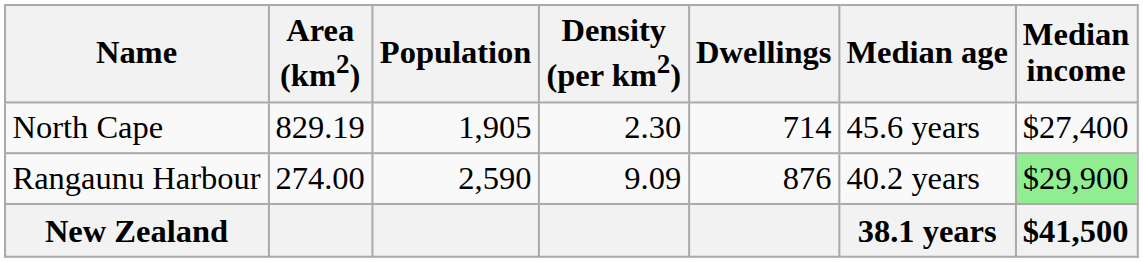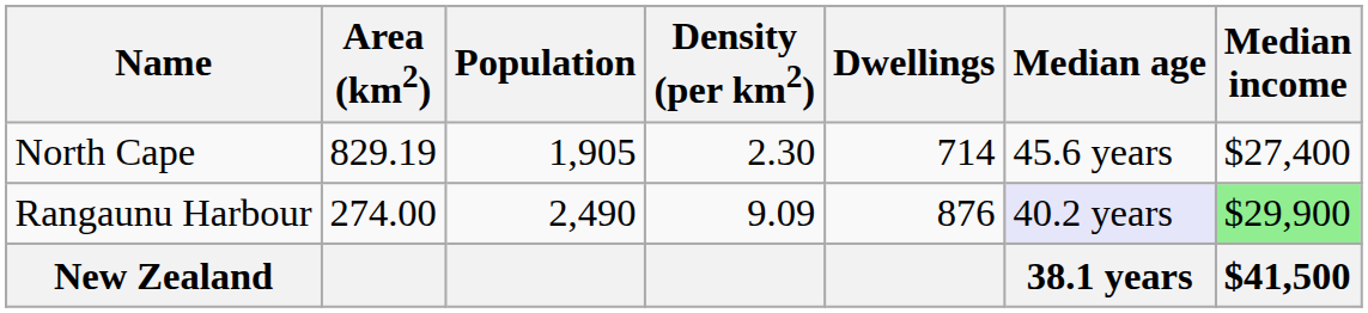 <table class="wikitable">
 <tr>
 <th>Name</th>
 <th>Area<br>(km<sup>2</sup>)</th>
 <th>Population</th>
 <th>Density<br>(per km<sup>2</sup>)</th>
 <th>Dwellings</th>
 <th>Median age</th>
 <th>Median<br>income</th>
 </tr>
 <tr>
 <td>North Cape</td>
 <td style="text-align:right;">829.19</td>
 <td style="text-align:right;">1,905</td>
 <td style="text-align:right;">2.30</td>
 <td style="text-align:right;">714</td>
 <td>45.6 years</td>
 <td>$27,400</td>
 </tr>
 <tr>
 <td>Rangaunu Harbour</td>
 <td style="text-align:right;">274.00</td>
-<td style="text-align:right;">2,590</td>
+<td style="text-align:right;">2,490</td>
 <td style="text-align:right;">9.09</td>
 <td style="text-align:right;">876</td>
-<td>40.2 years</td>
+<td style="background: lavender;">40.2 years</td>
 <td style="background: lightgreen;">$29,900</td>
 </tr>
 <tr>
 <th>New Zealand</th>
 <th></th>
 <th></th>
 <th></th>
 <th></th>
 <th>38.1 years</th>
 <th style="text-align:left;">$41,500</th>
 </tr>
 </table>
